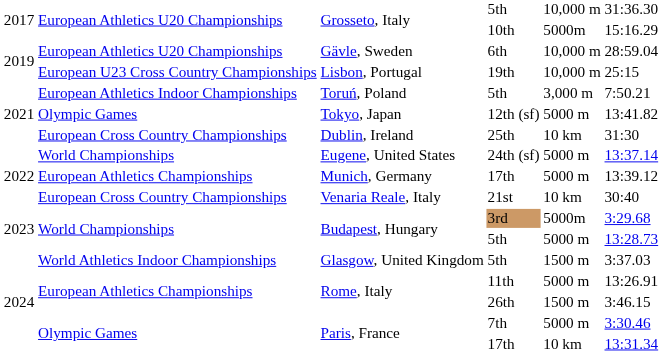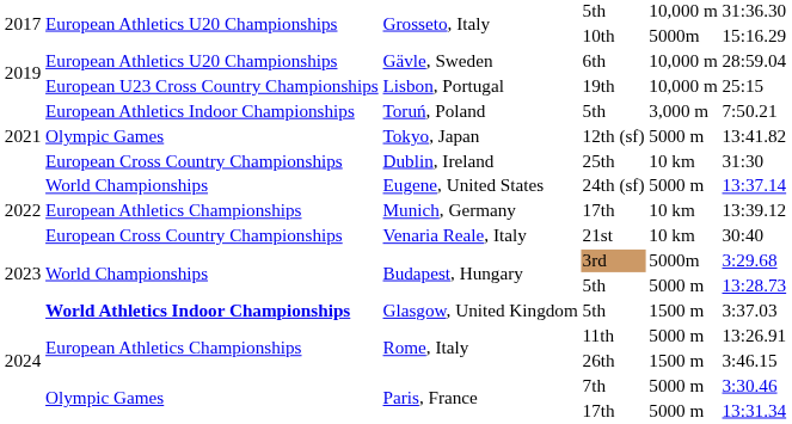 <table>
 <tr>
 <td rowspan=2>2017</td>
 <td rowspan=2><a href='#'>European Athletics U20 Championships</a></td>
 <td rowspan=2><a href='#'>Grosseto</a>, Italy</td>
 <td>5th</td>
 <td>10,000 m</td>
 <td>31:36.30</td>
 </tr>
 <tr>
 <td>10th</td>
 <td>5000m</td>
 <td>15:16.29</td>
 </tr>
 <tr>
 <td rowspan=2>2019</td>
 <td><a href='#'>European Athletics U20 Championships</a></td>
 <td><a href='#'>Gävle</a>, Sweden</td>
 <td>6th</td>
 <td>10,000 m</td>
 <td>28:59.04</td>
 </tr>
 <tr>
 <td><a href='#'>European U23 Cross Country Championships</a></td>
 <td><a href='#'>Lisbon</a>, Portugal</td>
 <td>19th</td>
 <td>10,000 m</td>
 <td>25:15</td>
 </tr>
 <tr>
 <td rowspan=3>2021</td>
 <td><a href='#'>European Athletics Indoor Championships</a></td>
 <td><a href='#'>Toruń</a>, Poland</td>
 <td>5th</td>
 <td>3,000 m</td>
 <td>7:50.21</td>
 </tr>
 <tr>
 <td><a href='#'>Olympic Games</a></td>
 <td><a href='#'>Tokyo</a>, Japan</td>
 <td>12th (sf)</td>
 <td>5000 m</td>
 <td>13:41.82</td>
 </tr>
 <tr>
 <td><a href='#'>European Cross Country Championships</a></td>
 <td><a href='#'>Dublin</a>, Ireland</td>
 <td>25th</td>
 <td>10 km</td>
 <td>31:30</td>
 </tr>
 <tr>
 <td rowspan=3>2022</td>
 <td><a href='#'>World Championships</a></td>
 <td><a href='#'>Eugene</a>, United States</td>
 <td>24th (sf)</td>
 <td>5000 m</td>
 <td><a href='#'>13:37.14</a></td>
 </tr>
 <tr>
 <td><a href='#'>European Athletics Championships</a></td>
 <td><a href='#'>Munich</a>, Germany</td>
 <td>17th</td>
-<td>5000 m</td>
+<td>10 km</td>
 <td>13:39.12</td>
 </tr>
 <tr>
 <td><a href='#'>European Cross Country Championships</a></td>
 <td><a href='#'>Venaria Reale</a>, Italy</td>
 <td>21st</td>
 <td>10 km</td>
 <td>30:40</td>
 </tr>
 <tr>
 <td rowspan=2>2023</td>
 <td rowspan=2><a href='#'>World Championships</a></td>
 <td rowspan=2><a href='#'>Budapest</a>, Hungary</td>
 <td bgcolor=cc9966>3rd</td>
 <td>5000m</td>
 <td><a href='#'>3:29.68</a></td>
 </tr>
 <tr>
 <td>5th</td>
 <td>5000 m</td>
 <td><a href='#'>13:28.73</a></td>
 </tr>
 <tr>
 <td rowspan=5>2024</td>
-<td><a href='#'>World Athletics Indoor Championships</a></td>
+<td><strong><a href='#'>World Athletics Indoor Championships</a></strong></td>
 <td><a href='#'>Glasgow</a>, United Kingdom</td>
 <td>5th</td>
 <td>1500 m</td>
 <td>3:37.03</td>
 </tr>
 <tr>
 <td rowspan=2><a href='#'>European Athletics Championships</a></td>
 <td rowspan=2><a href='#'>Rome</a>, Italy</td>
 <td>11th</td>
 <td>5000 m</td>
 <td>13:26.91</td>
 </tr>
 <tr>
 <td>26th</td>
 <td>1500 m</td>
 <td>3:46.15</td>
 </tr>
 <tr>
 <td rowspan=2><a href='#'>Olympic Games</a></td>
 <td rowspan=2><a href='#'>Paris</a>, France</td>
 <td>7th</td>
 <td>5000 m</td>
 <td><a href='#'>3:30.46</a></td>
 </tr>
 <tr>
 <td>17th</td>
-<td>10 km</td>
+<td>5000 m</td>
 <td><a href='#'>13:31.34</a></td>
 </tr>
 </table>
